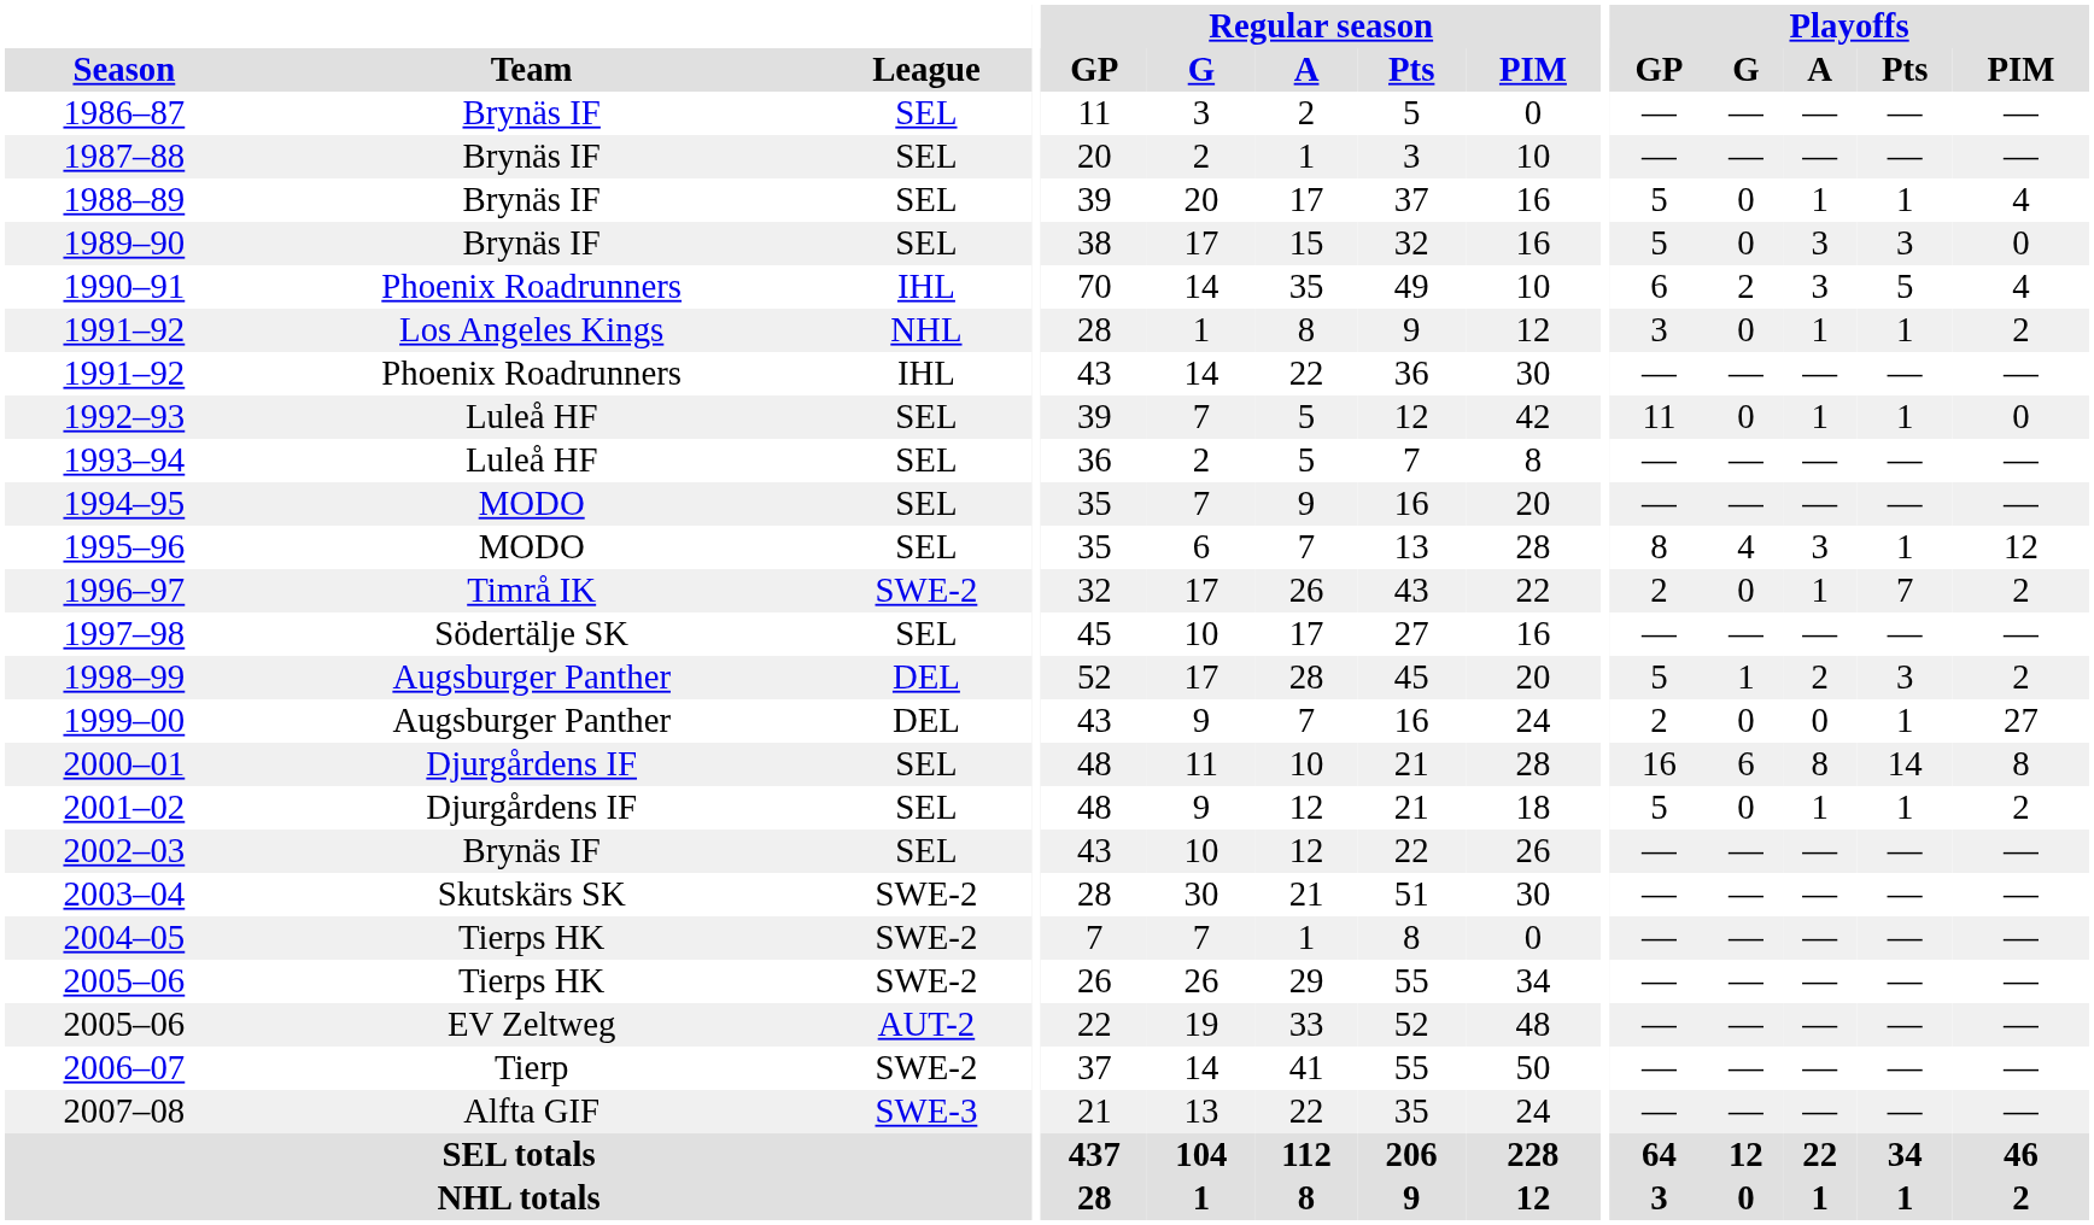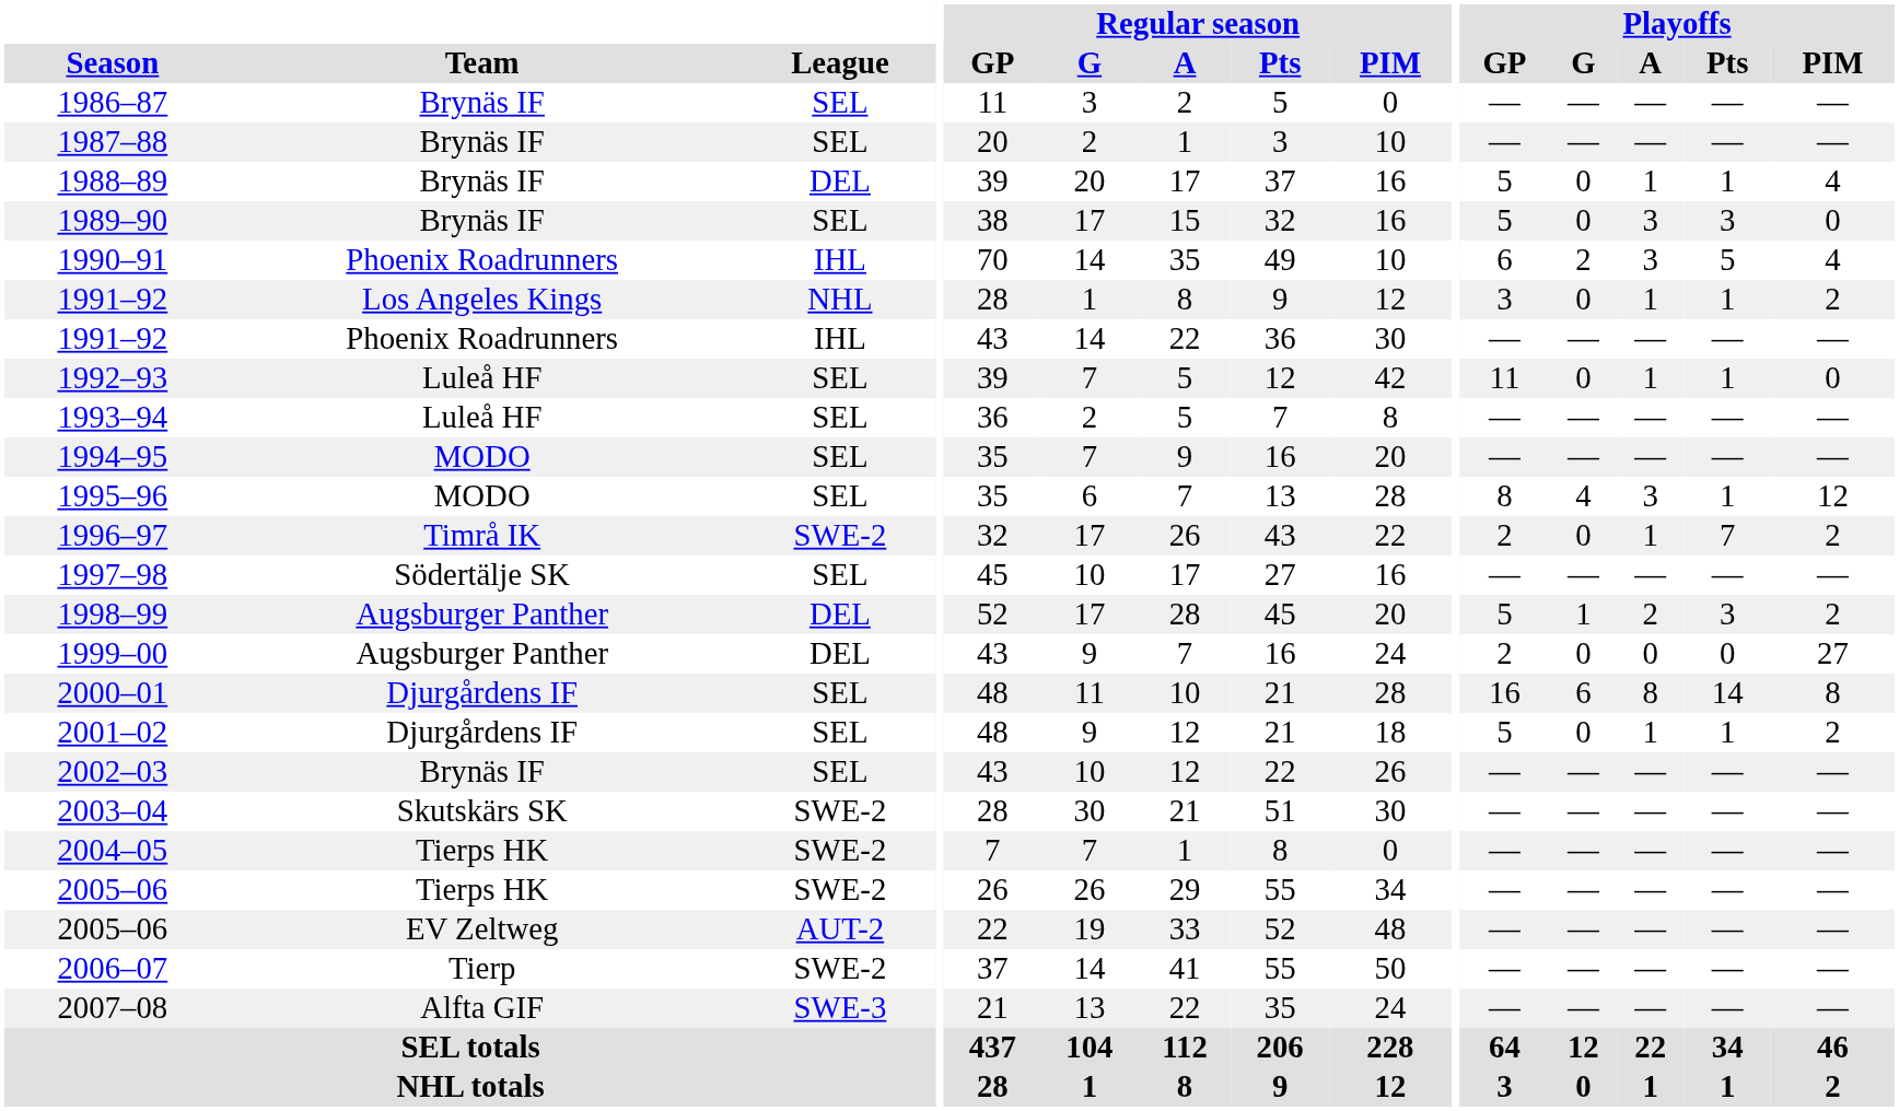 <table border="0" cellpadding="1" cellspacing="0" style="text-align:center; width:60em">
 <tr bgcolor="#e0e0e0">
 <th colspan="3" bgcolor="#ffffff"></th>
 <th rowspan="100" bgcolor="#ffffff"></th>
 <th colspan="5"><a href='#'>Regular season</a></th>
 <th rowspan="100" bgcolor="#ffffff"></th>
 <th colspan="5"><a href='#'>Playoffs</a></th>
 </tr>
 <tr bgcolor="#e0e0e0">
 <th><a href='#'>Season</a></th>
 <th>Team</th>
 <th>League</th>
 <th>GP</th>
 <th><a href='#'>G</a></th>
 <th><a href='#'>A</a></th>
 <th><a href='#'>Pts</a></th>
 <th><a href='#'>PIM</a></th>
 <th>GP</th>
 <th>G</th>
 <th>A</th>
 <th>Pts</th>
 <th>PIM</th>
 </tr>
 <tr>
 <td><a href='#'>1986–87</a></td>
 <td><a href='#'>Brynäs IF</a></td>
 <td><a href='#'>SEL</a></td>
 <td>11</td>
 <td>3</td>
 <td>2</td>
 <td>5</td>
 <td>0</td>
 <td>—</td>
 <td>—</td>
 <td>—</td>
 <td>—</td>
 <td>—</td>
 </tr>
 <tr bgcolor="#f0f0f0">
 <td><a href='#'>1987–88</a></td>
 <td>Brynäs IF</td>
 <td>SEL</td>
 <td>20</td>
 <td>2</td>
 <td>1</td>
 <td>3</td>
 <td>10</td>
 <td>—</td>
 <td>—</td>
 <td>—</td>
 <td>—</td>
 <td>—</td>
 </tr>
 <tr>
 <td><a href='#'>1988–89</a></td>
 <td>Brynäs IF</td>
-<td>SEL</td>
+<td><a href='#'>DEL</a></td>
 <td>39</td>
 <td>20</td>
 <td>17</td>
 <td>37</td>
 <td>16</td>
 <td>5</td>
 <td>0</td>
 <td>1</td>
 <td>1</td>
 <td>4</td>
 </tr>
 <tr bgcolor="#f0f0f0">
 <td><a href='#'>1989–90</a></td>
 <td>Brynäs IF</td>
 <td>SEL</td>
 <td>38</td>
 <td>17</td>
 <td>15</td>
 <td>32</td>
 <td>16</td>
 <td>5</td>
 <td>0</td>
 <td>3</td>
 <td>3</td>
 <td>0</td>
 </tr>
 <tr>
 <td><a href='#'>1990–91</a></td>
 <td><a href='#'>Phoenix Roadrunners</a></td>
 <td><a href='#'>IHL</a></td>
 <td>70</td>
 <td>14</td>
 <td>35</td>
 <td>49</td>
 <td>10</td>
 <td>6</td>
 <td>2</td>
 <td>3</td>
 <td>5</td>
 <td>4</td>
 </tr>
 <tr bgcolor="#f0f0f0">
 <td><a href='#'>1991–92</a></td>
 <td><a href='#'>Los Angeles Kings</a></td>
 <td><a href='#'>NHL</a></td>
 <td>28</td>
 <td>1</td>
 <td>8</td>
 <td>9</td>
 <td>12</td>
 <td>3</td>
 <td>0</td>
 <td>1</td>
 <td>1</td>
 <td>2</td>
 </tr>
 <tr>
 <td><a href='#'>1991–92</a></td>
 <td>Phoenix Roadrunners</td>
 <td>IHL</td>
 <td>43</td>
 <td>14</td>
 <td>22</td>
 <td>36</td>
 <td>30</td>
 <td>—</td>
 <td>—</td>
 <td>—</td>
 <td>—</td>
 <td>—</td>
 </tr>
 <tr bgcolor="#f0f0f0">
 <td><a href='#'>1992–93</a></td>
 <td>Luleå HF</td>
 <td>SEL</td>
 <td>39</td>
 <td>7</td>
 <td>5</td>
 <td>12</td>
 <td>42</td>
 <td>11</td>
 <td>0</td>
 <td>1</td>
 <td>1</td>
 <td>0</td>
 </tr>
 <tr>
 <td><a href='#'>1993–94</a></td>
 <td>Luleå HF</td>
 <td>SEL</td>
 <td>36</td>
 <td>2</td>
 <td>5</td>
 <td>7</td>
 <td>8</td>
 <td>—</td>
 <td>—</td>
 <td>—</td>
 <td>—</td>
 <td>—</td>
 </tr>
 <tr bgcolor="#f0f0f0">
 <td><a href='#'>1994–95</a></td>
 <td><a href='#'>MODO</a></td>
 <td>SEL</td>
 <td>35</td>
 <td>7</td>
 <td>9</td>
 <td>16</td>
 <td>20</td>
 <td>—</td>
 <td>—</td>
 <td>—</td>
 <td>—</td>
 <td>—</td>
 </tr>
 <tr>
 <td><a href='#'>1995–96</a></td>
 <td>MODO</td>
 <td>SEL</td>
 <td>35</td>
 <td>6</td>
 <td>7</td>
 <td>13</td>
 <td>28</td>
 <td>8</td>
 <td>4</td>
 <td>3</td>
 <td>1</td>
 <td>12</td>
 </tr>
 <tr bgcolor="#f0f0f0">
 <td><a href='#'>1996–97</a></td>
 <td><a href='#'>Timrå IK</a></td>
 <td><a href='#'>SWE-2</a></td>
 <td>32</td>
 <td>17</td>
 <td>26</td>
 <td>43</td>
 <td>22</td>
 <td>2</td>
 <td>0</td>
 <td>1</td>
 <td>7</td>
 <td>2</td>
 </tr>
 <tr>
 <td><a href='#'>1997–98</a></td>
 <td>Södertälje SK</td>
 <td>SEL</td>
 <td>45</td>
 <td>10</td>
 <td>17</td>
 <td>27</td>
 <td>16</td>
 <td>—</td>
 <td>—</td>
 <td>—</td>
 <td>—</td>
 <td>—</td>
 </tr>
 <tr bgcolor="#f0f0f0">
 <td><a href='#'>1998–99</a></td>
 <td><a href='#'>Augsburger Panther</a></td>
 <td><a href='#'>DEL</a></td>
 <td>52</td>
 <td>17</td>
 <td>28</td>
 <td>45</td>
 <td>20</td>
 <td>5</td>
 <td>1</td>
 <td>2</td>
 <td>3</td>
 <td>2</td>
 </tr>
 <tr>
 <td><a href='#'>1999–00</a></td>
 <td>Augsburger Panther</td>
 <td>DEL</td>
 <td>43</td>
 <td>9</td>
 <td>7</td>
 <td>16</td>
 <td>24</td>
 <td>2</td>
 <td>0</td>
 <td>0</td>
-<td>1</td>
+<td>0</td>
 <td>27</td>
 </tr>
 <tr bgcolor="#f0f0f0">
 <td><a href='#'>2000–01</a></td>
 <td><a href='#'>Djurgårdens IF</a></td>
 <td>SEL</td>
 <td>48</td>
 <td>11</td>
 <td>10</td>
 <td>21</td>
 <td>28</td>
 <td>16</td>
 <td>6</td>
 <td>8</td>
 <td>14</td>
 <td>8</td>
 </tr>
 <tr>
 <td><a href='#'>2001–02</a></td>
 <td>Djurgårdens IF</td>
 <td>SEL</td>
 <td>48</td>
 <td>9</td>
 <td>12</td>
 <td>21</td>
 <td>18</td>
 <td>5</td>
 <td>0</td>
 <td>1</td>
 <td>1</td>
 <td>2</td>
 </tr>
 <tr bgcolor="#f0f0f0">
 <td><a href='#'>2002–03</a></td>
 <td>Brynäs IF</td>
 <td>SEL</td>
 <td>43</td>
 <td>10</td>
 <td>12</td>
 <td>22</td>
 <td>26</td>
 <td>—</td>
 <td>—</td>
 <td>—</td>
 <td>—</td>
 <td>—</td>
 </tr>
 <tr>
 <td><a href='#'>2003–04</a></td>
 <td>Skutskärs SK</td>
 <td>SWE-2</td>
 <td>28</td>
 <td>30</td>
 <td>21</td>
 <td>51</td>
 <td>30</td>
 <td>—</td>
 <td>—</td>
 <td>—</td>
 <td>—</td>
 <td>—</td>
 </tr>
 <tr bgcolor="#f0f0f0">
 <td><a href='#'>2004–05</a></td>
 <td>Tierps HK</td>
 <td>SWE-2</td>
 <td>7</td>
 <td>7</td>
 <td>1</td>
 <td>8</td>
 <td>0</td>
 <td>—</td>
 <td>—</td>
 <td>—</td>
 <td>—</td>
 <td>—</td>
 </tr>
 <tr>
 <td><a href='#'>2005–06</a></td>
 <td>Tierps HK</td>
 <td>SWE-2</td>
 <td>26</td>
 <td>26</td>
 <td>29</td>
 <td>55</td>
 <td>34</td>
 <td>—</td>
 <td>—</td>
 <td>—</td>
 <td>—</td>
 <td>—</td>
 </tr>
 <tr bgcolor="#f0f0f0">
 <td>2005–06</td>
 <td>EV Zeltweg</td>
 <td><a href='#'>AUT-2</a></td>
 <td>22</td>
 <td>19</td>
 <td>33</td>
 <td>52</td>
 <td>48</td>
 <td>—</td>
 <td>—</td>
 <td>—</td>
 <td>—</td>
 <td>—</td>
 </tr>
 <tr>
 <td><a href='#'>2006–07</a></td>
 <td>Tierp</td>
 <td>SWE-2</td>
 <td>37</td>
 <td>14</td>
 <td>41</td>
 <td>55</td>
 <td>50</td>
 <td>—</td>
 <td>—</td>
 <td>—</td>
 <td>—</td>
 <td>—</td>
 </tr>
 <tr bgcolor="#f0f0f0">
 <td>2007–08</td>
 <td>Alfta GIF</td>
 <td><a href='#'>SWE-3</a></td>
 <td>21</td>
 <td>13</td>
 <td>22</td>
 <td>35</td>
 <td>24</td>
 <td>—</td>
 <td>—</td>
 <td>—</td>
 <td>—</td>
 <td>—</td>
 </tr>
 <tr bgcolor="#e0e0e0">
 <th colspan="3">SEL totals</th>
 <th>437</th>
 <th>104</th>
 <th>112</th>
 <th>206</th>
 <th>228</th>
 <th>64</th>
 <th>12</th>
 <th>22</th>
 <th>34</th>
 <th>46</th>
 </tr>
 <tr bgcolor="#e0e0e0">
 <th colspan="3">NHL totals</th>
 <th>28</th>
 <th>1</th>
 <th>8</th>
 <th>9</th>
 <th>12</th>
 <th>3</th>
 <th>0</th>
 <th>1</th>
 <th>1</th>
 <th>2</th>
 </tr>
 </table>
